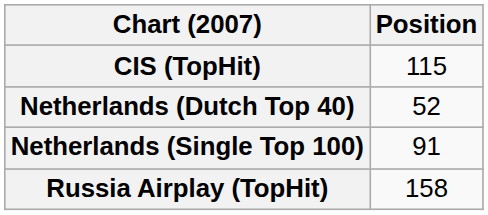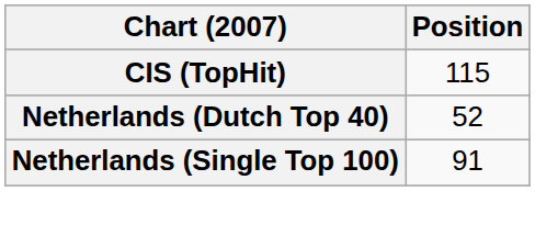 <table class="wikitable plainrowheaders sortable" style="text-align:center;">
 <tr>
 <th>Chart (2007)</th>
 <th>Position</th>
 </tr>
 <tr>
 <th scope="row">CIS (TopHit)</th>
 <td>115</td>
 </tr>
 <tr>
 <th scope="row">Netherlands (Dutch Top 40)</th>
 <td>52</td>
 </tr>
 <tr>
 <th scope="row">Netherlands (Single Top 100)</th>
 <td>91</td>
 </tr>
-<tr>
-<th scope="row">Russia Airplay (TopHit)</th>
-<td>158</td>
-</tr>
 </table>
